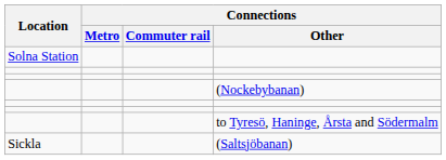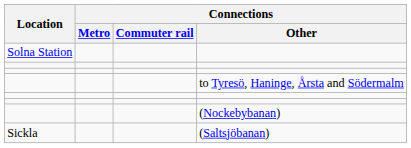 <table class=wikitable>
 <tr>
 <th rowspan=2>Location</th>
 <th colspan=3>Connections</th>
 </tr>
 <tr>
 <th><a href='#'>Metro</a></th>
 <th><a href='#'>Commuter rail</a></th>
 <th>Other</th>
 </tr>
 <tr>
 <td><a href='#'>Solna Station</a></td>
 <td></td>
 <td>  </td>
 <td></td>
 </tr>
 <tr>
 <td></td>
 <td></td>
 <td></td>
 <td></td>
 </tr>
 <tr>
 <td></td>
 <td></td>
 <td> </td>
 <td></td>
 </tr>
 <tr>
 <td></td>
 <td>  </td>
 <td></td>
-<td> (<a href='#'>Nockebybanan</a>)</td>
+<td> to <a href='#'>Tyresö</a>, <a href='#'>Haninge</a>, <a href='#'>Årsta</a> and <a href='#'>Södermalm</a></td>
 </tr>
 <tr>
 <td></td>
 <td> </td>
 <td></td>
 <td></td>
 </tr>
 <tr>
 <td></td>
 <td></td>
 <td>    </td>
 <td></td>
 </tr>
 <tr>
 <td></td>
 <td>  </td>
 <td></td>
-<td> to <a href='#'>Tyresö</a>, <a href='#'>Haninge</a>, <a href='#'>Årsta</a> and <a href='#'>Södermalm</a></td>
+<td> (<a href='#'>Nockebybanan</a>)</td>
 </tr>
 <tr>
 <td>Sickla</td>
 <td></td>
 <td></td>
 <td> (<a href='#'>Saltsjöbanan</a>)</td>
 </tr>
 </table>
